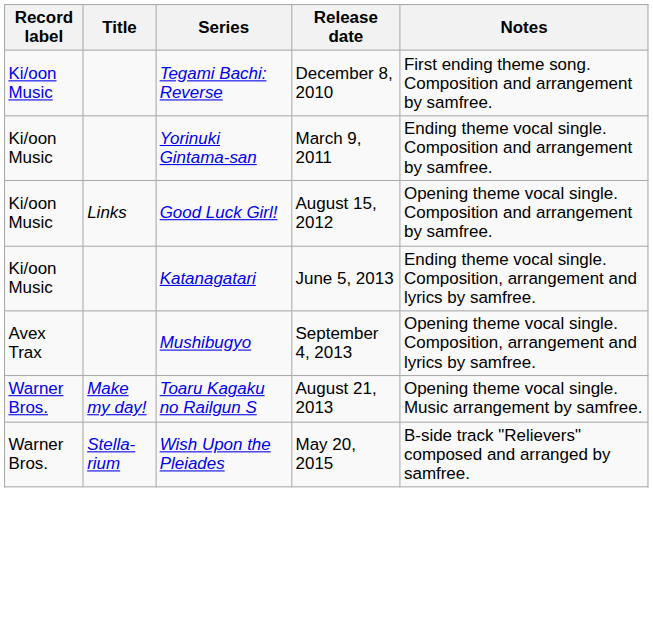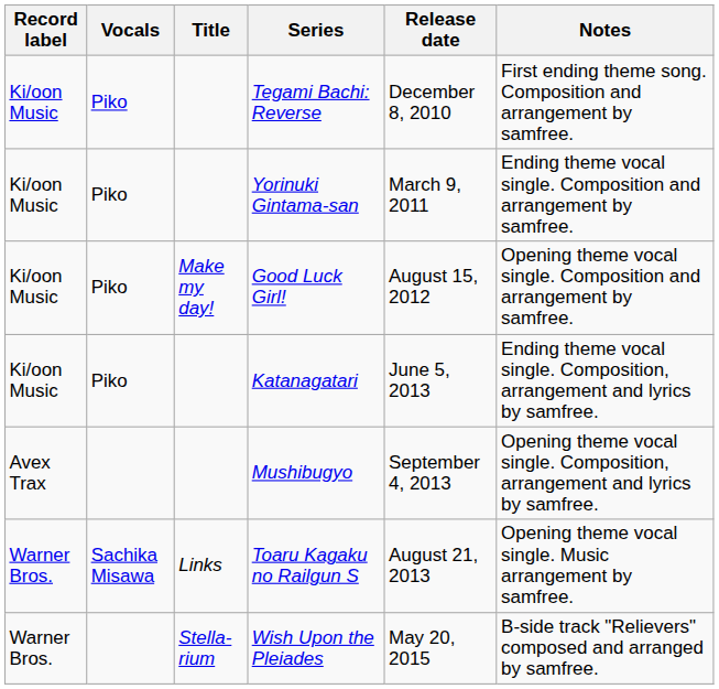 <table class="wikitable">
 <tr>
 <th>Record label</th>
+<th>Vocals</th>
 <th>Title</th>
 <th>Series</th>
 <th>Release date</th>
 <th>Notes</th>
 </tr>
 <tr>
 <td><a href='#'>Ki/oon Music</a></td>
+<td><a href='#'>Piko</a></td>
 <td></td>
 <td><em><a href='#'>Tegami Bachi: Reverse</a></em></td>
 <td>December 8, 2010</td>
 <td>First ending theme song. Composition and arrangement by samfree.</td>
 </tr>
 <tr>
 <td>Ki/oon Music</td>
+<td>Piko</td>
 <td></td>
 <td><em><a href='#'>Yorinuki Gintama-san</a></em></td>
 <td>March 9, 2011</td>
 <td>Ending theme vocal single. Composition and arrangement by samfree.</td>
 </tr>
 <tr>
 <td>Ki/oon Music</td>
-<td><em>Links</em></td>
+<td>Piko</td>
+<td><em><a href='#'>Make my day!</a></em></td>
 <td><em><a href='#'>Good Luck Girl!</a></em></td>
 <td>August 15, 2012</td>
 <td>Opening theme vocal single. Composition and arrangement by samfree.</td>
 </tr>
 <tr>
 <td>Ki/oon Music</td>
+<td>Piko</td>
 <td></td>
 <td><em><a href='#'>Katanagatari</a></em></td>
 <td>June 5, 2013</td>
 <td>Ending theme vocal single. Composition, arrangement and lyrics by samfree.</td>
 </tr>
 <tr>
 <td>Avex Trax</td>
 <td></td>
+<td></td>
 <td><em><a href='#'>Mushibugyo</a></em></td>
 <td>September 4, 2013</td>
 <td>Opening theme vocal single. Composition, arrangement and lyrics by samfree.</td>
 </tr>
 <tr>
 <td><a href='#'>Warner Bros.</a></td>
-<td><em><a href='#'>Make my day!</a></em></td>
+<td><a href='#'>Sachika Misawa</a></td>
+<td><em>Links</em></td>
 <td><em><a href='#'>Toaru Kagaku no Railgun S</a></em></td>
 <td>August 21, 2013</td>
 <td>Opening theme vocal single. Music arrangement by samfree.</td>
 </tr>
 <tr>
 <td>Warner Bros.</td>
+<td></td>
 <td><em><a href='#'>Stella-rium</a></em></td>
 <td><em><a href='#'>Wish Upon the Pleiades</a></em></td>
 <td>May 20, 2015</td>
 <td>B-side track "Relievers" composed and arranged by samfree.</td>
 </tr>
 </table>
